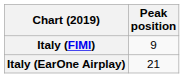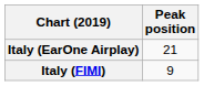 <table class="wikitable sortable plainrowheaders">
 <tr>
 <th>Chart (2019)</th>
 <th>Peak<br>position</th>
 </tr>
 <tr>
+<th scope="row">Italy (EarOne Airplay)</th>
+<td align="center">21</td>
+</tr>
+<tr>
 <th scope="row">Italy (<a href='#'>FIMI</a>)</th>
 <td align="center">9</td>
 </tr>
-<tr>
-<th scope="row">Italy (EarOne Airplay)</th>
-<td align="center">21</td>
-</tr>
 </table>
